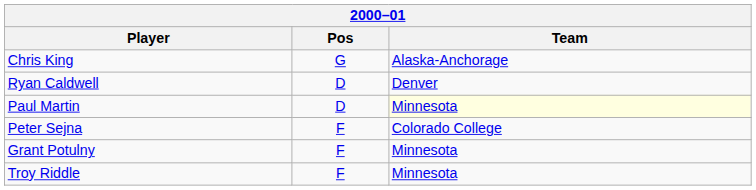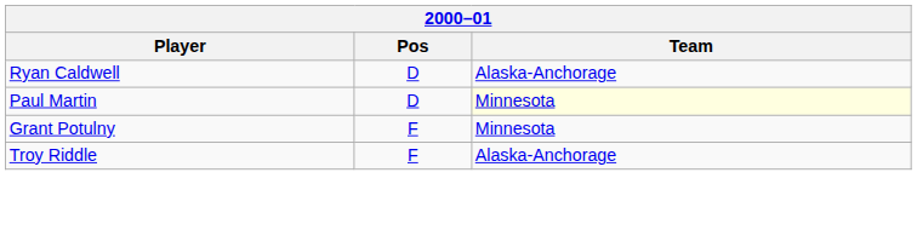 <table class="wikitable" width=95%>
 <tr>
 <th colspan=3><a href='#'>2000–01</a></th>
 </tr>
 <tr>
 <th>Player</th>
 <th>Pos</th>
 <th>Team</th>
 </tr>
 <tr>
-<td><a href='#'>Chris King</a></td>
-<td align=center align=center><a href='#'>G</a></td>
-<td><a href='#'>Alaska-Anchorage</a></td>
-</tr>
-<tr>
 <td><a href='#'>Ryan Caldwell</a></td>
 <td align=center><a href='#'>D</a></td>
-<td><a href='#'>Denver</a></td>
+<td><a href='#'>Alaska-Anchorage</a></td>
 </tr>
 <tr>
 <td><a href='#'>Paul Martin</a></td>
 <td align=center><a href='#'>D</a></td>
 <td style="background: lightyellow;"><a href='#'>Minnesota</a></td>
-</tr>
-<tr>
-<td><a href='#'>Peter Sejna</a></td>
-<td align=center><a href='#'>F</a></td>
-<td><a href='#'>Colorado College</a></td>
 </tr>
 <tr>
 <td><a href='#'>Grant Potulny</a></td>
 <td align=center><a href='#'>F</a></td>
 <td><a href='#'>Minnesota</a></td>
 </tr>
 <tr>
 <td><a href='#'>Troy Riddle</a></td>
 <td align=center><a href='#'>F</a></td>
-<td><a href='#'>Minnesota</a></td>
+<td><a href='#'>Alaska-Anchorage</a></td>
 </tr>
 </table>
